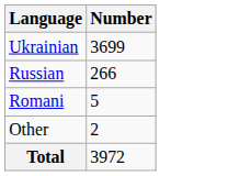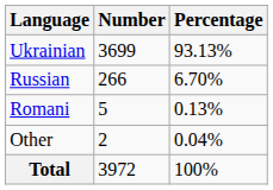 <table class="wikitable sortable">
 <tr>
 <th>Language</th>
 <th>Number</th>
+<th>Percentage</th>
 </tr>
 <tr>
 <td><a href='#'>Ukrainian</a></td>
 <td>3699</td>
+<td>93.13%</td>
 </tr>
 <tr>
 <td><a href='#'>Russian</a></td>
 <td>266</td>
+<td>6.70%</td>
 </tr>
 <tr>
 <td><a href='#'>Romani</a></td>
 <td>5</td>
+<td>0.13%</td>
 </tr>
 <tr>
 <td>Other</td>
 <td>2</td>
+<td>0.04%</td>
 </tr>
 <tr class="sortbottom">
 <th>Total</th>
 <td>3972</td>
+<td>100%</td>
 </tr>
 </table>
